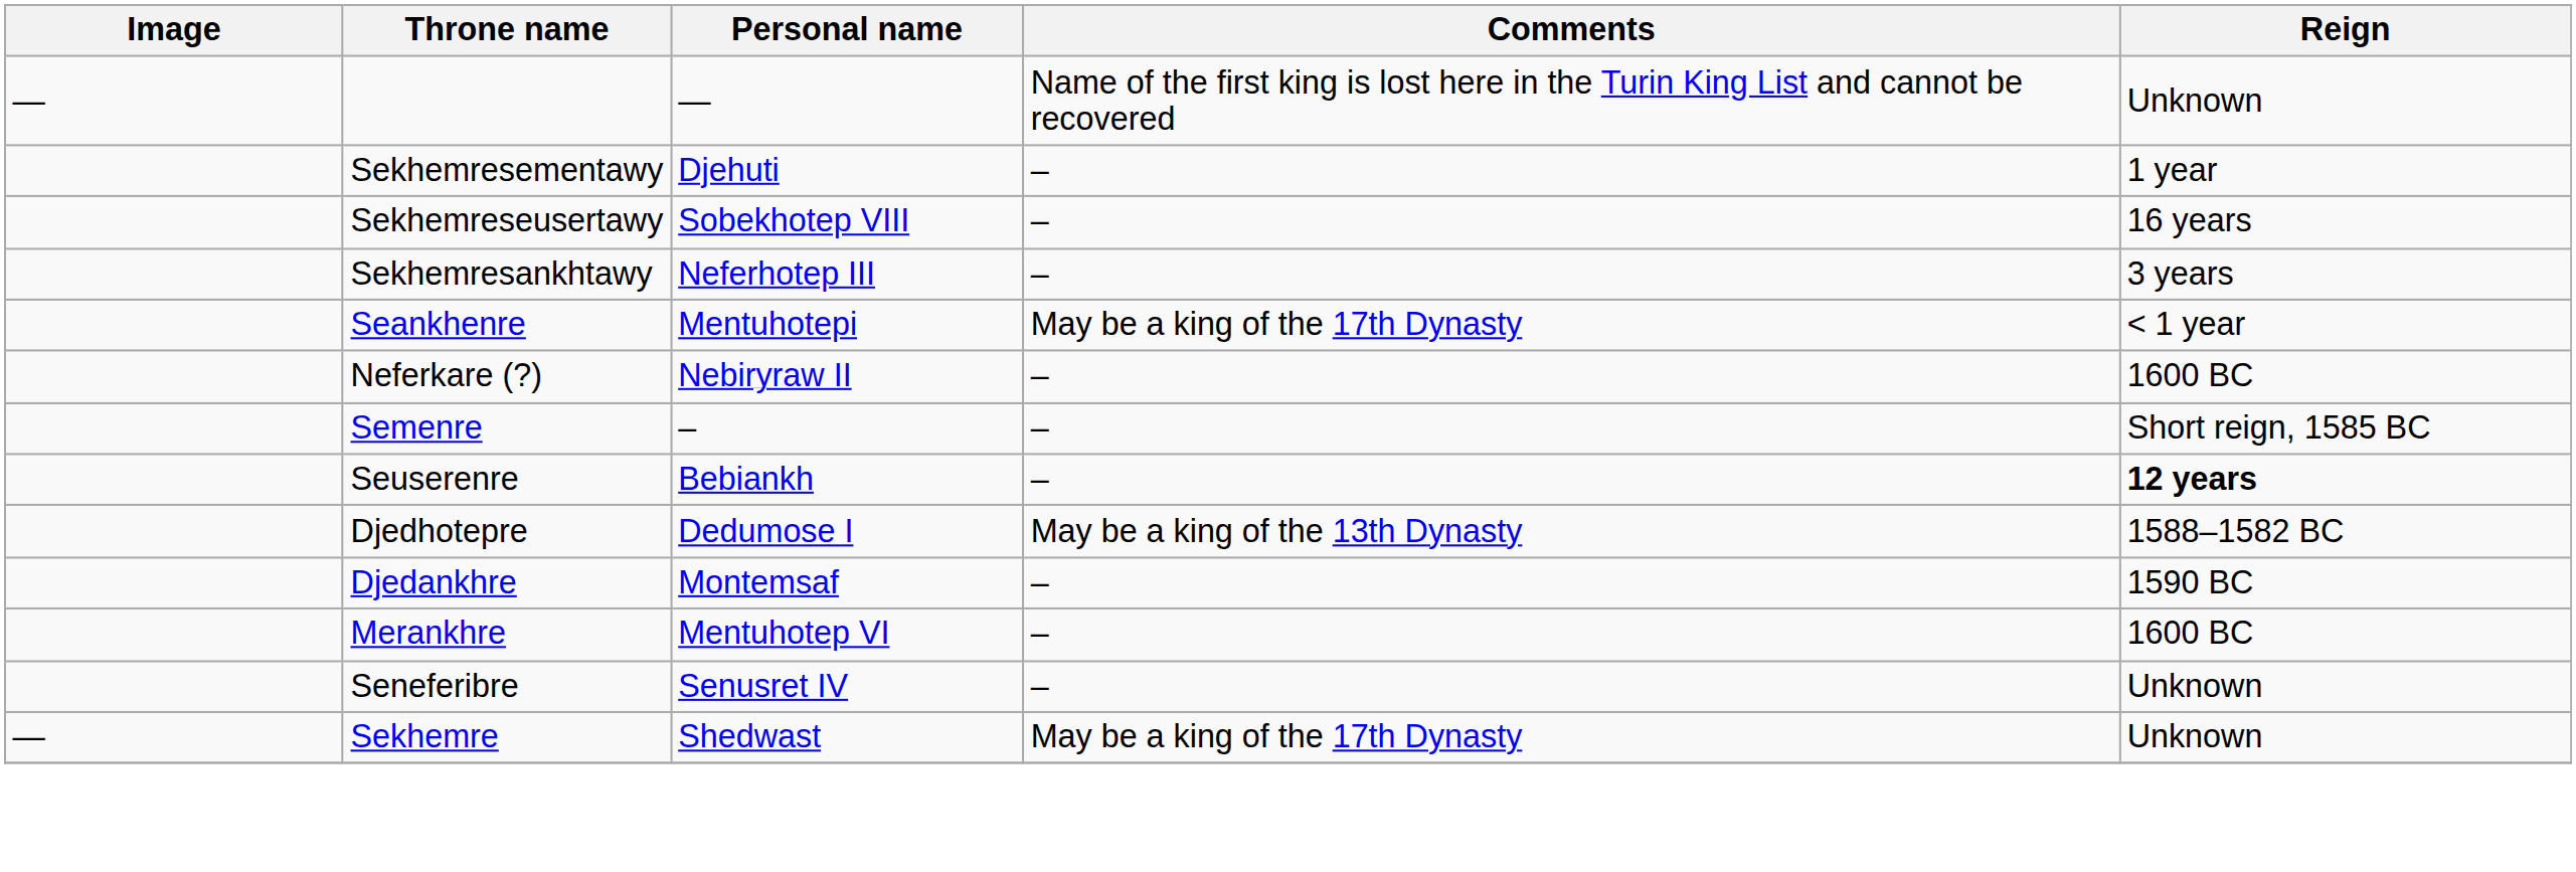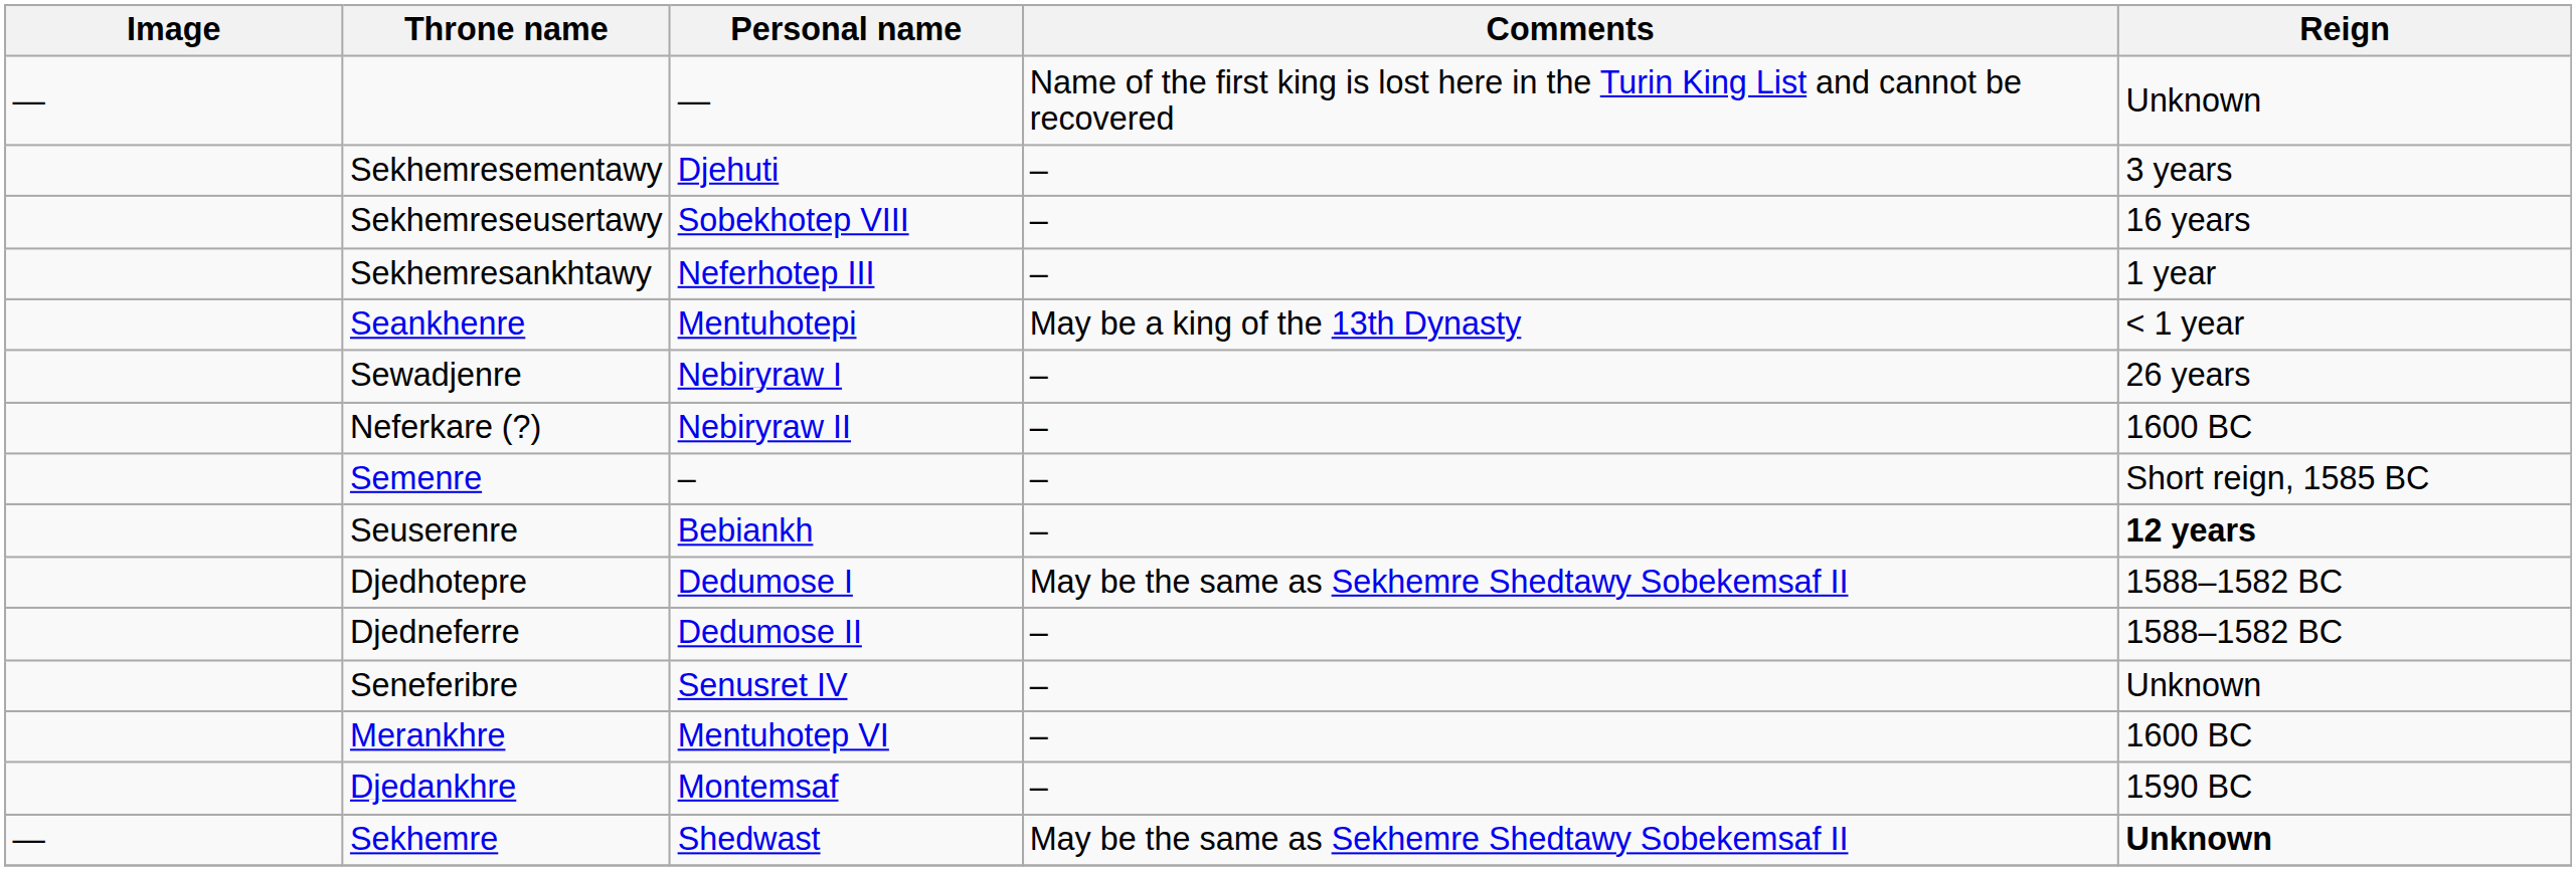 <table class="wikitable" width="100%">
 <tr>
 <th width="15%">Image</th>
 <th>Throne name</th>
 <th width="15%">Personal name</th>
 <th width="50%">Comments</th>
 <th width="20%">Reign</th>
 </tr>
 <tr>
 <td>—</td>
 <td></td>
 <td>—</td>
 <td>Name of the first king is lost here in the <a href='#'>Turin King List</a> and cannot be recovered</td>
 <td>Unknown</td>
 </tr>
 <tr>
 <td></td>
 <td>Sekhemresementawy</td>
 <td><a href='#'>Djehuti</a></td>
 <td>–</td>
-<td>1 year</td>
+<td>3 years</td>
 </tr>
 <tr>
 <td></td>
 <td>Sekhemreseusertawy</td>
 <td><a href='#'>Sobekhotep VIII</a></td>
 <td>–</td>
 <td>16 years</td>
 </tr>
 <tr>
 <td></td>
 <td>Sekhemresankhtawy</td>
 <td><a href='#'>Neferhotep III</a></td>
 <td>–</td>
-<td>3 years</td>
+<td>1 year</td>
 </tr>
 <tr>
 <td></td>
 <td><a href='#'>Seankhenre</a></td>
 <td><a href='#'>Mentuhotepi</a></td>
-<td>May be a king of the <a href='#'>17th Dynasty</a></td>
+<td>May be a king of the <a href='#'>13th Dynasty</a></td>
 <td>< 1 year</td>
+</tr>
+<tr>
+<td></td>
+<td>Sewadjenre</td>
+<td><a href='#'>Nebiryraw I</a></td>
+<td>–</td>
+<td>26 years</td>
 </tr>
 <tr>
 <td></td>
 <td>Neferkare (?)</td>
 <td><a href='#'>Nebiryraw II</a></td>
 <td>–</td>
 <td> 1600 BC</td>
 </tr>
 <tr>
 <td></td>
 <td><a href='#'>Semenre</a></td>
 <td>–</td>
 <td>–</td>
 <td>Short reign,  1585 BC</td>
 </tr>
 <tr>
 <td></td>
 <td>Seuserenre</td>
 <td><a href='#'>Bebiankh</a></td>
 <td>–</td>
 <td><strong>12 years</strong></td>
 </tr>
 <tr>
 <td></td>
 <td>Djedhotepre</td>
 <td><a href='#'>Dedumose I</a></td>
-<td>May be a king of the <a href='#'>13th Dynasty</a></td>
+<td>May be the same as <a href='#'>Sekhemre Shedtawy Sobekemsaf II</a></td>
 <td> 1588–1582 BC</td>
 </tr>
 <tr>
 <td></td>
-<td><a href='#'>Djedankhre</a></td>
-<td><a href='#'>Montemsaf</a></td>
+<td>Djedneferre</td>
+<td><a href='#'>Dedumose II</a></td>
 <td>–</td>
-<td> 1590 BC</td>
+<td> 1588–1582 BC</td>
+</tr>
+<tr>
+<td></td>
+<td>Seneferibre</td>
+<td><a href='#'>Senusret IV</a></td>
+<td>–</td>
+<td>Unknown</td>
 </tr>
 <tr>
 <td></td>
 <td><a href='#'>Merankhre</a></td>
 <td><a href='#'>Mentuhotep VI</a></td>
 <td>–</td>
 <td> 1600 BC</td>
 </tr>
 <tr>
 <td></td>
-<td>Seneferibre</td>
-<td><a href='#'>Senusret IV</a></td>
+<td><a href='#'>Djedankhre</a></td>
+<td><a href='#'>Montemsaf</a></td>
 <td>–</td>
-<td>Unknown</td>
+<td> 1590 BC</td>
 </tr>
 <tr>
 <td>—</td>
 <td><a href='#'>Sekhemre</a></td>
 <td><a href='#'>Shedwast</a></td>
-<td>May be a king of the <a href='#'>17th Dynasty</a></td>
-<td>Unknown</td>
+<td>May be the same as <a href='#'>Sekhemre Shedtawy Sobekemsaf II</a></td>
+<td><strong>Unknown</strong></td>
 </tr>
 <tr>
 </tr>
 </table>
